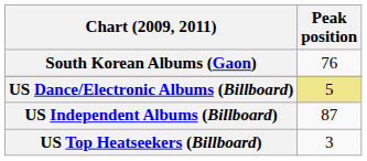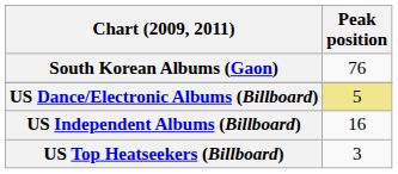 <table class="wikitable sortable plainrowheaders" style="text-align:center">
 <tr>
 <th scope="col">Chart (2009, 2011)</th>
 <th scope="col">Peak<br>position</th>
 </tr>
 <tr>
 <th scope="row">South Korean Albums (<a href='#'>Gaon</a>)</th>
 <td>76</td>
 </tr>
 <tr>
 </tr>
 <tr>
 <th scope="row">US <a href='#'>Dance/Electronic Albums</a> (<em>Billboard</em>)</th>
 <td style="background: khaki;">5</td>
 </tr>
 <tr>
 <th scope="row">US <a href='#'>Independent Albums</a> (<em>Billboard</em>)</th>
-<td>87</td>
+<td>16</td>
 </tr>
 <tr>
 <th scope="row">US <a href='#'>Top Heatseekers</a> (<em>Billboard</em>)</th>
 <td>3</td>
 </tr>
 </table>
